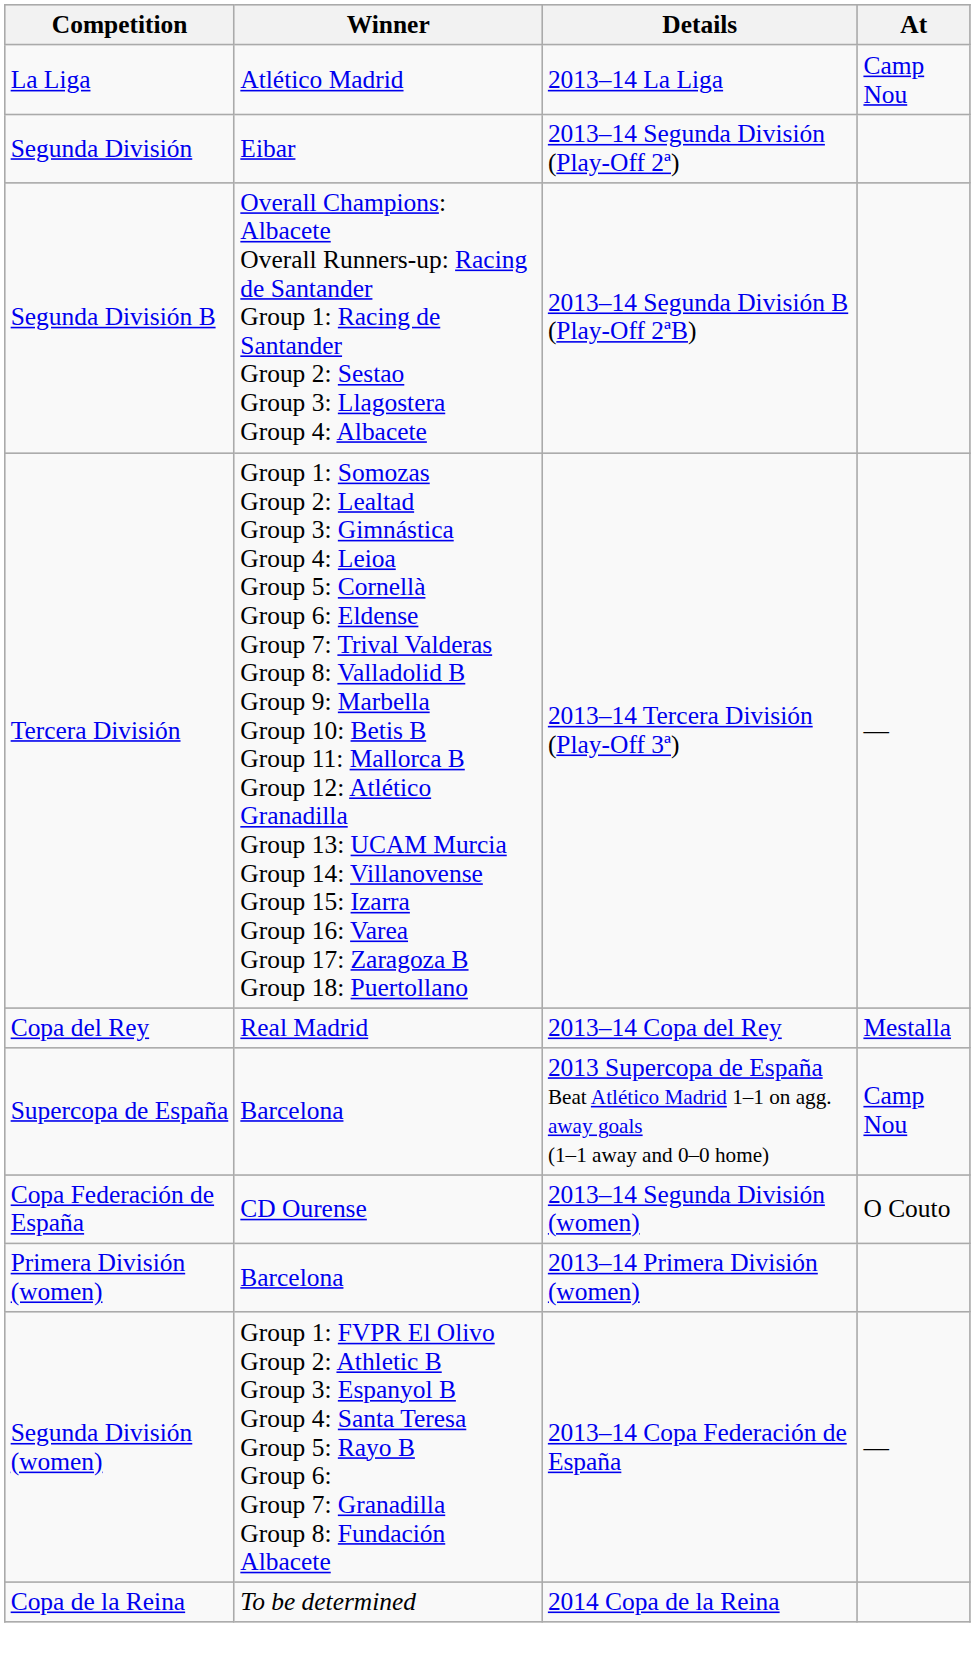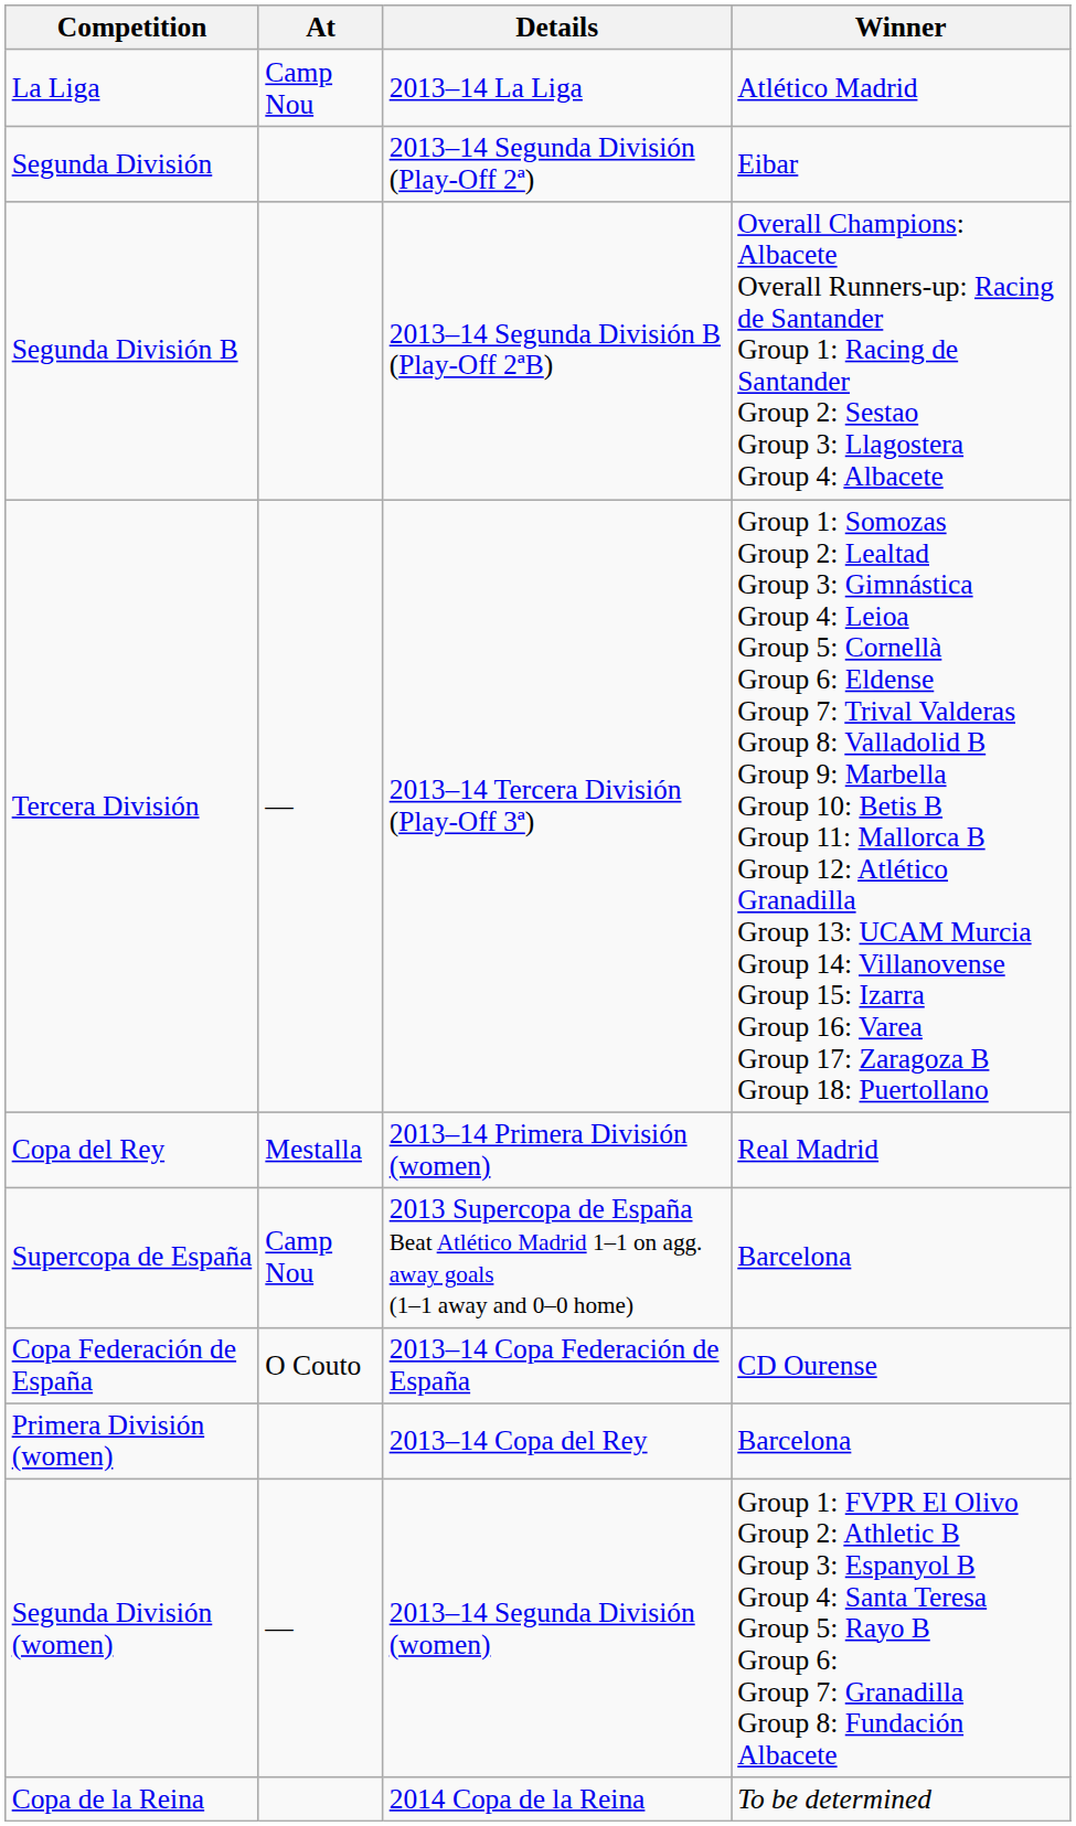 <table class="wikitable">
 <tr>
 <th>Competition</th>
+<th>At</th>
+<th>Details</th>
 <th>Winner</th>
-<th>Details</th>
-<th>At</th>
 </tr>
 <tr>
 <td><a href='#'>La Liga</a></td>
+<td><a href='#'>Camp Nou</a></td>
+<td><a href='#'>2013–14 La Liga</a></td>
 <td><a href='#'>Atlético Madrid</a></td>
-<td><a href='#'>2013–14 La Liga</a></td>
-<td><a href='#'>Camp Nou</a></td>
 </tr>
 <tr>
 <td><a href='#'>Segunda División</a></td>
+<td></td>
+<td><a href='#'>2013–14 Segunda División</a> (<a href='#'>Play-Off 2ª</a>)</td>
 <td><a href='#'>Eibar</a></td>
-<td><a href='#'>2013–14 Segunda División</a> (<a href='#'>Play-Off 2ª</a>)</td>
-<td></td>
 </tr>
 <tr>
 <td><a href='#'>Segunda División B</a></td>
+<td></td>
+<td><a href='#'>2013–14 Segunda División B</a> (<a href='#'>Play-Off 2ªB</a>)</td>
 <td><a href='#'>Overall Champions</a>: <a href='#'>Albacete</a><br>Overall Runners-up: <a href='#'>Racing de Santander</a><br>Group 1: <a href='#'>Racing de Santander</a><br>Group 2: <a href='#'>Sestao</a><br>Group 3: <a href='#'>Llagostera</a><br>Group 4: <a href='#'>Albacete</a></td>
-<td><a href='#'>2013–14 Segunda División B</a> (<a href='#'>Play-Off 2ªB</a>)</td>
-<td></td>
 </tr>
 <tr>
 <td><a href='#'>Tercera División</a></td>
+<td>—</td>
+<td><a href='#'>2013–14 Tercera División</a> (<a href='#'>Play-Off 3ª</a>)</td>
 <td>Group 1: <a href='#'>Somozas</a><br>Group 2: <a href='#'>Lealtad</a><br>Group 3: <a href='#'>Gimnástica</a><br>Group 4: <a href='#'>Leioa</a><br>Group 5: <a href='#'>Cornellà</a><br>Group 6: <a href='#'>Eldense</a><br>Group 7: <a href='#'>Trival Valderas</a><br>Group 8: <a href='#'>Valladolid B</a><br>Group 9: <a href='#'>Marbella</a><br>Group 10: <a href='#'>Betis B</a><br>Group 11: <a href='#'>Mallorca B</a><br>Group 12: <a href='#'>Atlético Granadilla</a><br>Group 13: <a href='#'>UCAM Murcia</a><br>Group 14: <a href='#'>Villanovense</a><br>Group 15: <a href='#'>Izarra</a><br>Group 16: <a href='#'>Varea</a><br>Group 17: <a href='#'>Zaragoza B</a><br>Group 18: <a href='#'>Puertollano</a></td>
-<td><a href='#'>2013–14 Tercera División</a> (<a href='#'>Play-Off 3ª</a>)</td>
-<td>—</td>
 </tr>
 <tr>
 <td><a href='#'>Copa del Rey</a></td>
+<td><a href='#'>Mestalla</a></td>
+<td><a href='#'>2013–14 Primera División (women)</a></td>
 <td><a href='#'>Real Madrid</a></td>
-<td><a href='#'>2013–14 Copa del Rey</a></td>
-<td><a href='#'>Mestalla</a></td>
 </tr>
 <tr>
 <td><a href='#'>Supercopa de España</a></td>
+<td><a href='#'>Camp Nou</a></td>
+<td><a href='#'>2013 Supercopa de España</a><br><small>Beat <a href='#'>Atlético Madrid</a> 1–1 on agg. <a href='#'>away goals</a><br>(1–1 away and 0–0 home)</small></td>
 <td><a href='#'>Barcelona</a></td>
-<td><a href='#'>2013 Supercopa de España</a><br><small>Beat <a href='#'>Atlético Madrid</a> 1–1 on agg. <a href='#'>away goals</a><br>(1–1 away and 0–0 home)</small></td>
-<td><a href='#'>Camp Nou</a></td>
 </tr>
 <tr>
 <td><a href='#'>Copa Federación de España</a></td>
+<td>O Couto</td>
+<td><a href='#'>2013–14 Copa Federación de España</a></td>
 <td><a href='#'>CD Ourense</a></td>
-<td><a href='#'>2013–14 Segunda División (women)</a></td>
-<td>O Couto</td>
 </tr>
 <tr>
 <td><a href='#'>Primera División (women)</a></td>
+<td></td>
+<td><a href='#'>2013–14 Copa del Rey</a></td>
 <td><a href='#'>Barcelona</a></td>
-<td><a href='#'>2013–14 Primera División (women)</a></td>
-<td></td>
 </tr>
 <tr>
 <td><a href='#'>Segunda División (women)</a></td>
+<td>—</td>
+<td><a href='#'>2013–14 Segunda División (women)</a></td>
 <td>Group 1: <a href='#'>FVPR El Olivo</a><br>Group 2: <a href='#'>Athletic B</a><br>Group 3: <a href='#'>Espanyol B</a><br>Group 4: <a href='#'>Santa Teresa</a><br>Group 5: <a href='#'>Rayo B</a><br>Group 6:<br>Group 7: <a href='#'>Granadilla</a><br>Group 8: <a href='#'>Fundación Albacete</a></td>
-<td><a href='#'>2013–14 Copa Federación de España</a></td>
-<td>—</td>
 </tr>
 <tr>
 <td><a href='#'>Copa de la Reina</a></td>
+<td></td>
+<td><a href='#'>2014 Copa de la Reina</a></td>
 <td><em>To be determined</em></td>
-<td><a href='#'>2014 Copa de la Reina</a></td>
-<td></td>
 </tr>
 </table>
